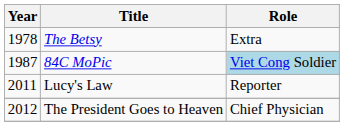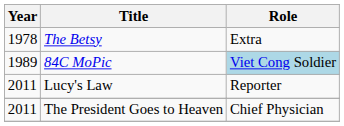 <table class="wikitable sortable">
 <tr>
 <th>Year</th>
 <th>Title</th>
 <th>Role</th>
 </tr>
 <tr>
 <td>1978</td>
 <td><em><a href='#'>The Betsy</a></em></td>
 <td>Extra</td>
 </tr>
 <tr>
-<td>1987</td>
+<td>1989</td>
 <td><em><a href='#'>84C MoPic</a><strong></td>
 <td style="background: lightblue;"><a href='#'>Viet Cong</a> Soldier</td>
 </tr>
 <tr VietCong Guerrilla>
 <td>2011</td>
 <td></em>Lucy's Law<em></td>
 <td>Reporter</td>
 </tr>
 <tr>
 </tr>
 <tr>
-<td>2012</td>
+<td>2011</td>
 <td></em>The President Goes to Heaven<em></td>
 <td>Chief Physician</td>
 </tr>
 <tr Surgeon>
 </tr>
 </table>
